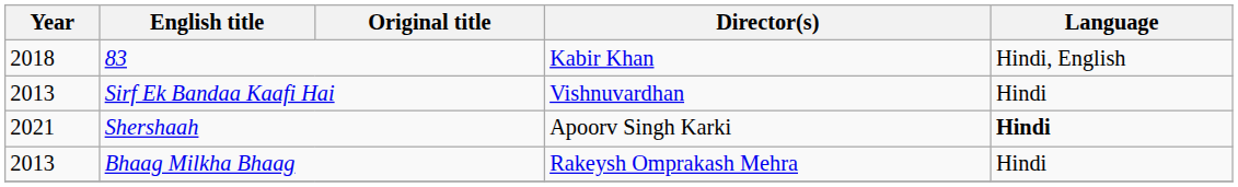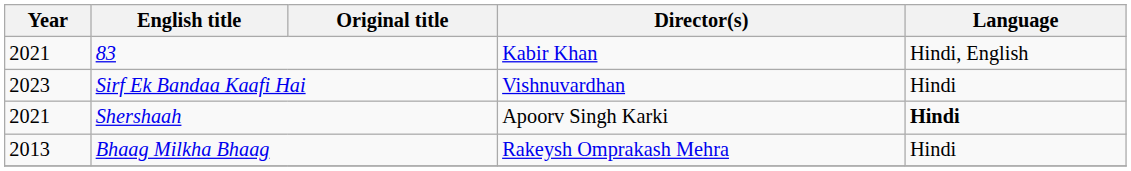 <table class="sortable wikitable" style="width:100%; margin-bottom:4px" cellpadding="5">
 <tr>
 <th scope="col">Year</th>
 <th scope="col">English title</th>
 <th scope="col">Original title</th>
 <th scope="col">Director(s)</th>
 <th scope="col">Language</th>
 </tr>
 <tr>
-<td>2018</td>
+<td>2021</td>
 <td colspan=2><em><a href='#'>83</a></em></td>
 <td><a href='#'>Kabir Khan</a></td>
 <td>Hindi, English</td>
 </tr>
 <tr>
-<td>2013</td>
+<td>2023</td>
 <td colspan=2><em><a href='#'>Sirf Ek Bandaa Kaafi Hai</a></em></td>
 <td><a href='#'>Vishnuvardhan</a></td>
 <td>Hindi</td>
 </tr>
 <tr>
 <td>2021</td>
 <td colspan=2><em><a href='#'>Shershaah</a></em></td>
 <td>Apoorv Singh Karki</td>
 <td><strong>Hindi</strong></td>
 </tr>
 <tr>
 <td>2013</td>
 <td colspan=2><em><a href='#'>Bhaag Milkha Bhaag</a></em></td>
 <td><a href='#'>Rakeysh Omprakash Mehra</a></td>
 <td>Hindi</td>
 </tr>
 <tr>
 </tr>
 </table>
